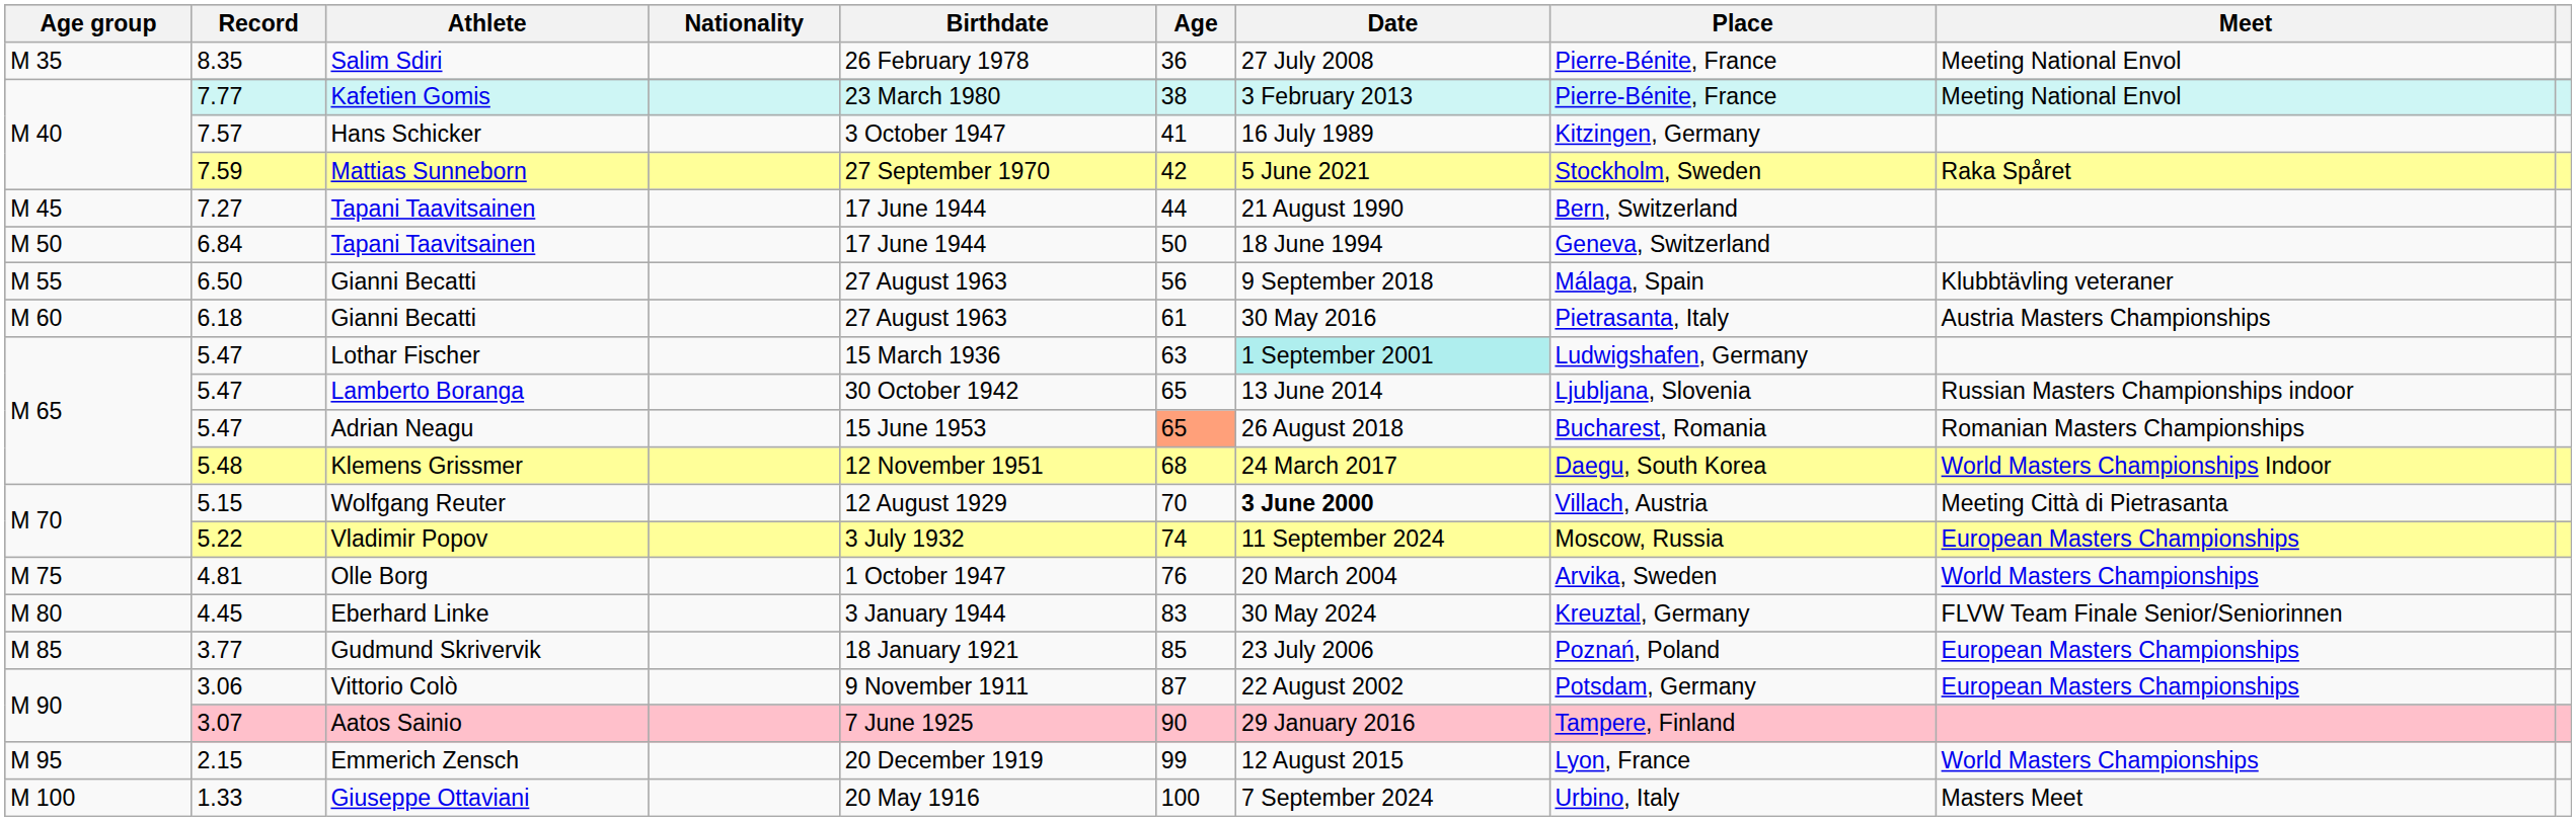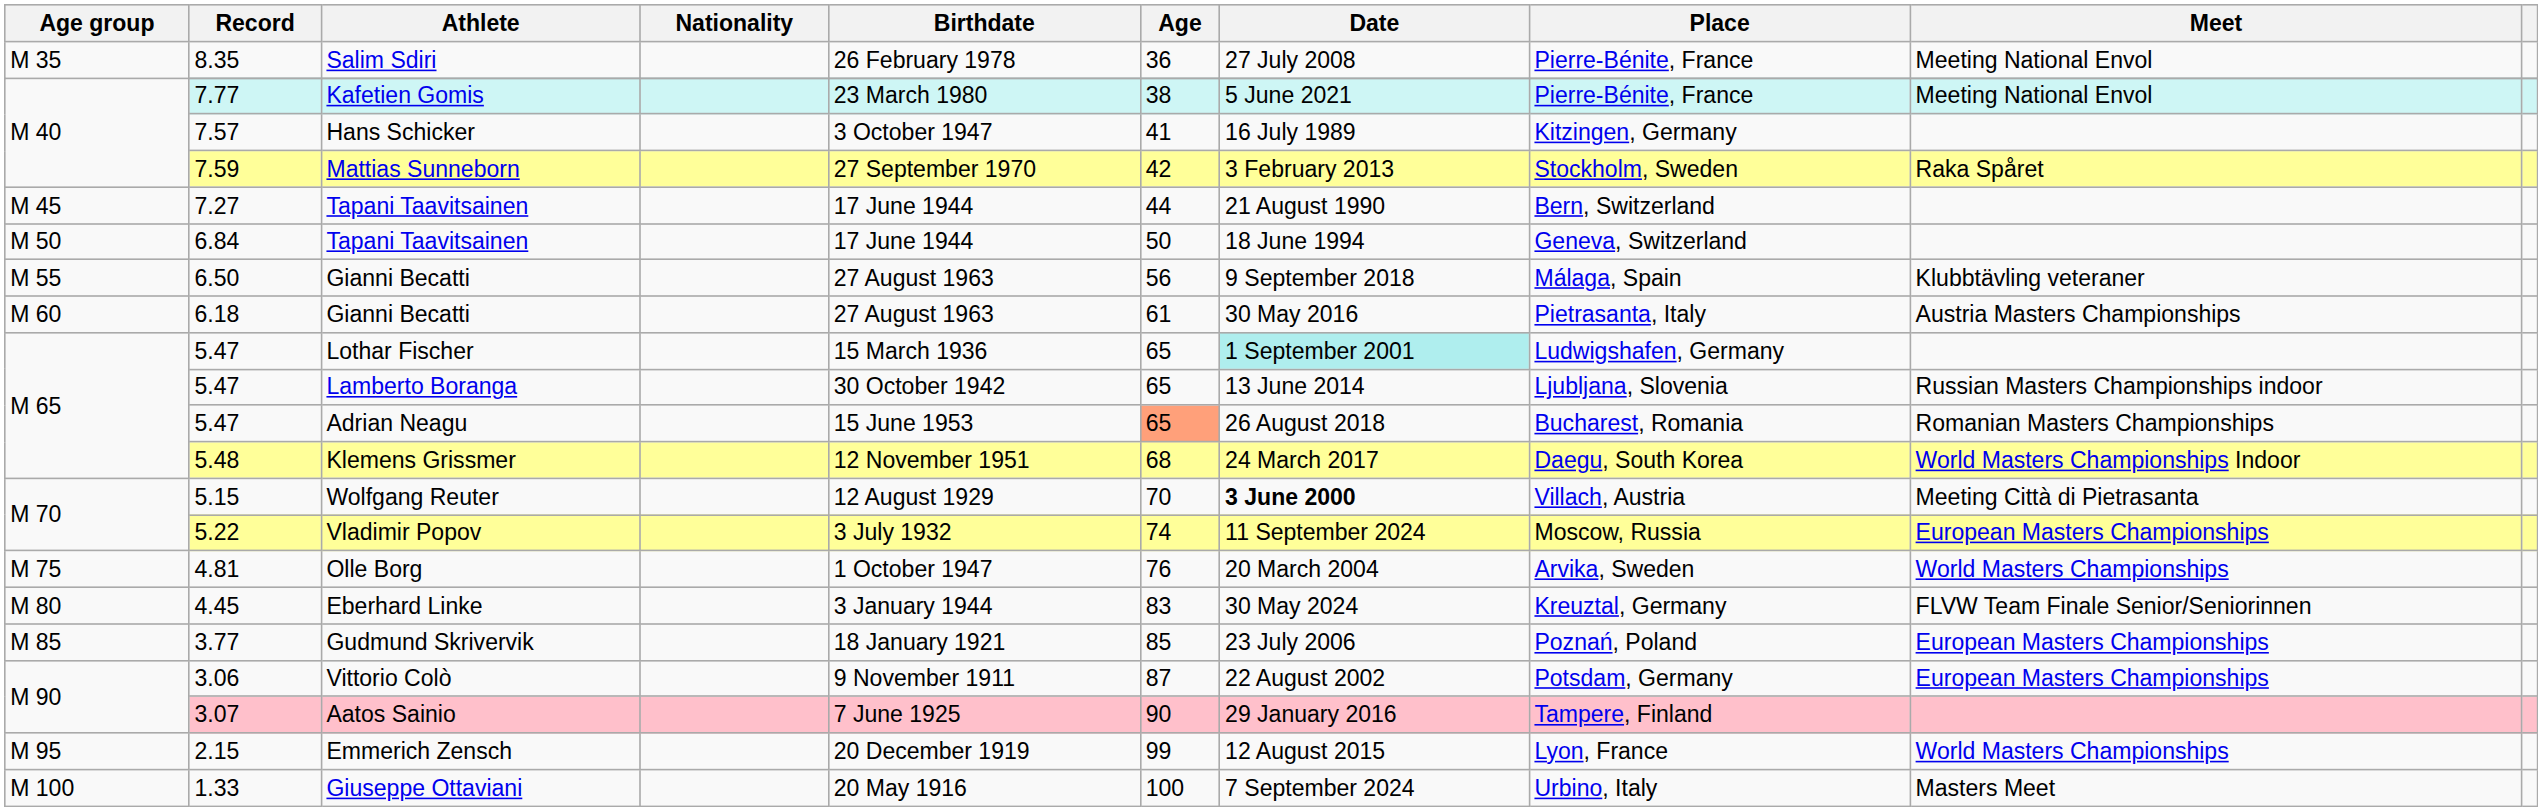 <table class="wikitable" style="font-size:90%; width: 100%;">
 <tr>
 <th>Age group</th>
 <th>Record</th>
 <th>Athlete</th>
 <th>Nationality</th>
 <th>Birthdate</th>
 <th>Age</th>
 <th>Date</th>
 <th>Place</th>
 <th>Meet</th>
 <th></th>
 </tr>
 <tr>
 <td>M 35</td>
 <td>8.35 </td>
 <td><a href='#'>Salim Sdiri</a></td>
 <td></td>
 <td>26 February 1978</td>
 <td>36</td>
 <td>27 July 2008</td>
 <td><a href='#'>Pierre-Bénite</a>, France</td>
 <td>Meeting National Envol</td>
 <td></td>
 </tr>
 <tr>
 <td rowspan=4>M 40</td>
 </tr>
 <tr style="background:#cef6f5;">
 <td>7.77 </td>
 <td><a href='#'>Kafetien Gomis</a></td>
 <td></td>
 <td>23 March 1980</td>
 <td>38</td>
-<td>3 February 2013</td>
+<td>5 June 2021</td>
 <td><a href='#'>Pierre-Bénite</a>, France</td>
 <td>Meeting National Envol</td>
 <td></td>
 </tr>
 <tr>
 <td>7.57 </td>
 <td>Hans Schicker</td>
 <td></td>
 <td>3 October 1947</td>
 <td>41</td>
 <td>16 July 1989</td>
 <td><a href='#'>Kitzingen</a>, Germany</td>
 <td></td>
 <td></td>
 </tr>
 <tr style="background:#ff9;">
 <td>7.59 </td>
 <td><a href='#'>Mattias Sunneborn</a></td>
 <td></td>
 <td>27 September 1970</td>
 <td>42</td>
-<td>5 June 2021</td>
+<td>3 February 2013</td>
 <td><a href='#'>Stockholm</a>, Sweden</td>
 <td>Raka Spåret</td>
 <td></td>
 </tr>
 <tr>
 <td>M 45</td>
 <td>7.27 </td>
 <td><a href='#'>Tapani Taavitsainen</a></td>
 <td></td>
 <td>17 June 1944</td>
 <td>44</td>
 <td>21 August 1990</td>
 <td><a href='#'>Bern</a>, Switzerland</td>
 <td></td>
 <td></td>
 </tr>
 <tr>
 <td>M 50</td>
 <td>6.84 </td>
 <td><a href='#'>Tapani Taavitsainen</a></td>
 <td></td>
 <td>17 June 1944</td>
 <td>50</td>
 <td>18 June 1994</td>
 <td><a href='#'>Geneva</a>, Switzerland</td>
 <td></td>
 <td></td>
 </tr>
 <tr>
 <td>M 55</td>
 <td>6.50 </td>
 <td>Gianni Becatti</td>
 <td></td>
 <td>27 August 1963</td>
 <td>56</td>
 <td>9 September 2018</td>
 <td><a href='#'>Málaga</a>, Spain</td>
 <td>Klubbtävling veteraner</td>
 <td></td>
 </tr>
 <tr>
 <td>M 60</td>
 <td>6.18 </td>
 <td>Gianni Becatti</td>
 <td></td>
 <td>27 August 1963</td>
 <td>61</td>
 <td>30 May 2016</td>
 <td><a href='#'>Pietrasanta</a>, Italy</td>
 <td>Austria Masters Championships</td>
 <td></td>
 </tr>
 <tr>
 <td rowspan=4>M 65</td>
 <td>5.47 </td>
 <td>Lothar Fischer</td>
 <td></td>
 <td>15 March 1936</td>
-<td>63</td>
+<td>65</td>
 <td style="background: paleturquoise;">1 September 2001</td>
 <td><a href='#'>Ludwigshafen</a>, Germany</td>
 <td></td>
 <td></td>
 </tr>
 <tr>
 <td>5.47 </td>
 <td><a href='#'>Lamberto Boranga</a></td>
 <td></td>
 <td>30 October 1942</td>
 <td>65</td>
 <td>13 June 2014</td>
 <td><a href='#'>Ljubljana</a>, Slovenia</td>
 <td>Russian Masters Championships indoor</td>
 <td></td>
 </tr>
 <tr>
 <td>5.47 </td>
 <td>Adrian Neagu</td>
 <td></td>
 <td>15 June 1953</td>
 <td style="background: lightsalmon;">65</td>
 <td>26 August 2018</td>
 <td><a href='#'>Bucharest</a>, Romania</td>
 <td>Romanian Masters Championships</td>
 <td></td>
 </tr>
 <tr style="background:#ff9;">
 <td>5.48 </td>
 <td>Klemens Grissmer</td>
 <td></td>
 <td>12 November 1951</td>
 <td>68</td>
 <td>24 March 2017</td>
 <td><a href='#'>Daegu</a>, South Korea</td>
 <td><a href='#'>World Masters Championships</a> Indoor</td>
 <td></td>
 </tr>
 <tr>
 <td rowspan=2>M 70</td>
 <td>5.15 </td>
 <td>Wolfgang Reuter</td>
 <td></td>
 <td>12 August 1929</td>
 <td>70</td>
 <td><strong>3 June 2000</strong></td>
 <td><a href='#'>Villach</a>, Austria</td>
 <td>Meeting Città di Pietrasanta</td>
 <td></td>
 </tr>
 <tr style="background:#ff9;">
 <td>5.22 </td>
 <td>Vladimir Popov</td>
 <td></td>
 <td>3 July 1932</td>
 <td>74</td>
 <td>11 September 2024</td>
 <td>Moscow, Russia</td>
 <td><a href='#'>European Masters Championships</a></td>
 <td></td>
 </tr>
 <tr>
 <td>M 75</td>
 <td>4.81 </td>
 <td>Olle Borg</td>
 <td></td>
 <td>1 October 1947</td>
 <td>76</td>
 <td>20 March 2004</td>
 <td><a href='#'>Arvika</a>, Sweden</td>
 <td><a href='#'>World Masters Championships</a></td>
 <td></td>
 </tr>
 <tr>
 <td>M 80</td>
 <td>4.45 </td>
 <td>Eberhard Linke</td>
 <td></td>
 <td>3 January 1944</td>
 <td>83</td>
 <td>30 May 2024</td>
 <td><a href='#'>Kreuztal</a>, Germany</td>
 <td>FLVW Team Finale Senior/Seniorinnen</td>
 <td></td>
 </tr>
 <tr>
 <td>M 85</td>
 <td>3.77 </td>
 <td>Gudmund Skrivervik</td>
 <td></td>
 <td>18 January 1921</td>
 <td>85</td>
 <td>23 July 2006</td>
 <td><a href='#'>Poznań</a>, Poland</td>
 <td><a href='#'>European Masters Championships</a></td>
 <td></td>
 </tr>
 <tr>
 <td rowspan=2>M 90</td>
 <td>3.06 </td>
 <td>Vittorio Colò</td>
 <td></td>
 <td>9 November 1911</td>
 <td>87</td>
 <td>22 August 2002</td>
 <td><a href='#'>Potsdam</a>, Germany</td>
 <td><a href='#'>European Masters Championships</a></td>
 <td></td>
 </tr>
 <tr style="background:pink">
 <td>3.07 </td>
 <td>Aatos Sainio</td>
 <td></td>
 <td>7 June 1925</td>
 <td>90</td>
 <td>29 January 2016</td>
 <td><a href='#'>Tampere</a>, Finland</td>
 <td></td>
 <td></td>
 </tr>
 <tr>
 <td>M 95</td>
 <td>2.15 </td>
 <td>Emmerich Zensch</td>
 <td></td>
 <td>20 December 1919</td>
 <td>99</td>
 <td>12 August 2015</td>
 <td><a href='#'>Lyon</a>, France</td>
 <td><a href='#'>World Masters Championships</a></td>
 <td></td>
 </tr>
 <tr>
 <td>M 100</td>
 <td>1.33 </td>
 <td><a href='#'>Giuseppe Ottaviani</a></td>
 <td></td>
 <td>20 May 1916</td>
 <td>100</td>
 <td>7 September 2024</td>
 <td><a href='#'>Urbino</a>, Italy</td>
 <td>Masters Meet</td>
 <td></td>
 </tr>
 </table>
